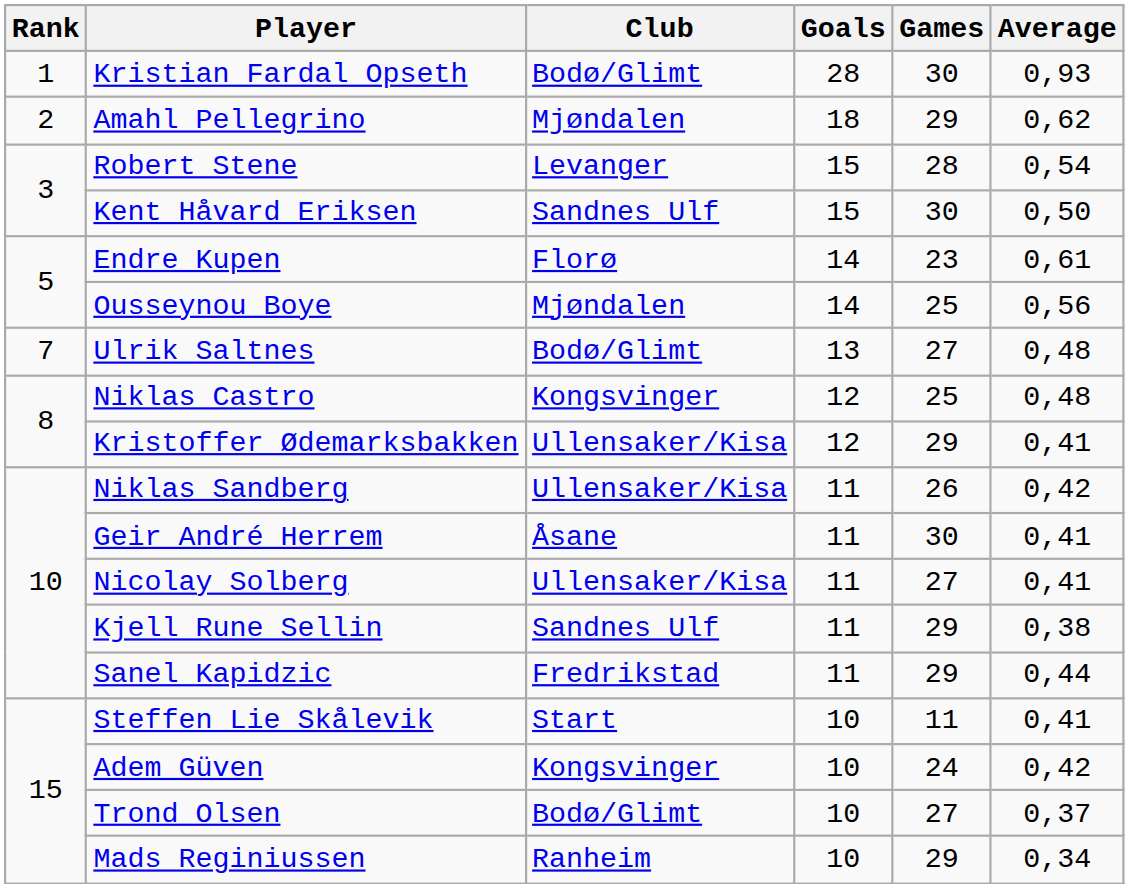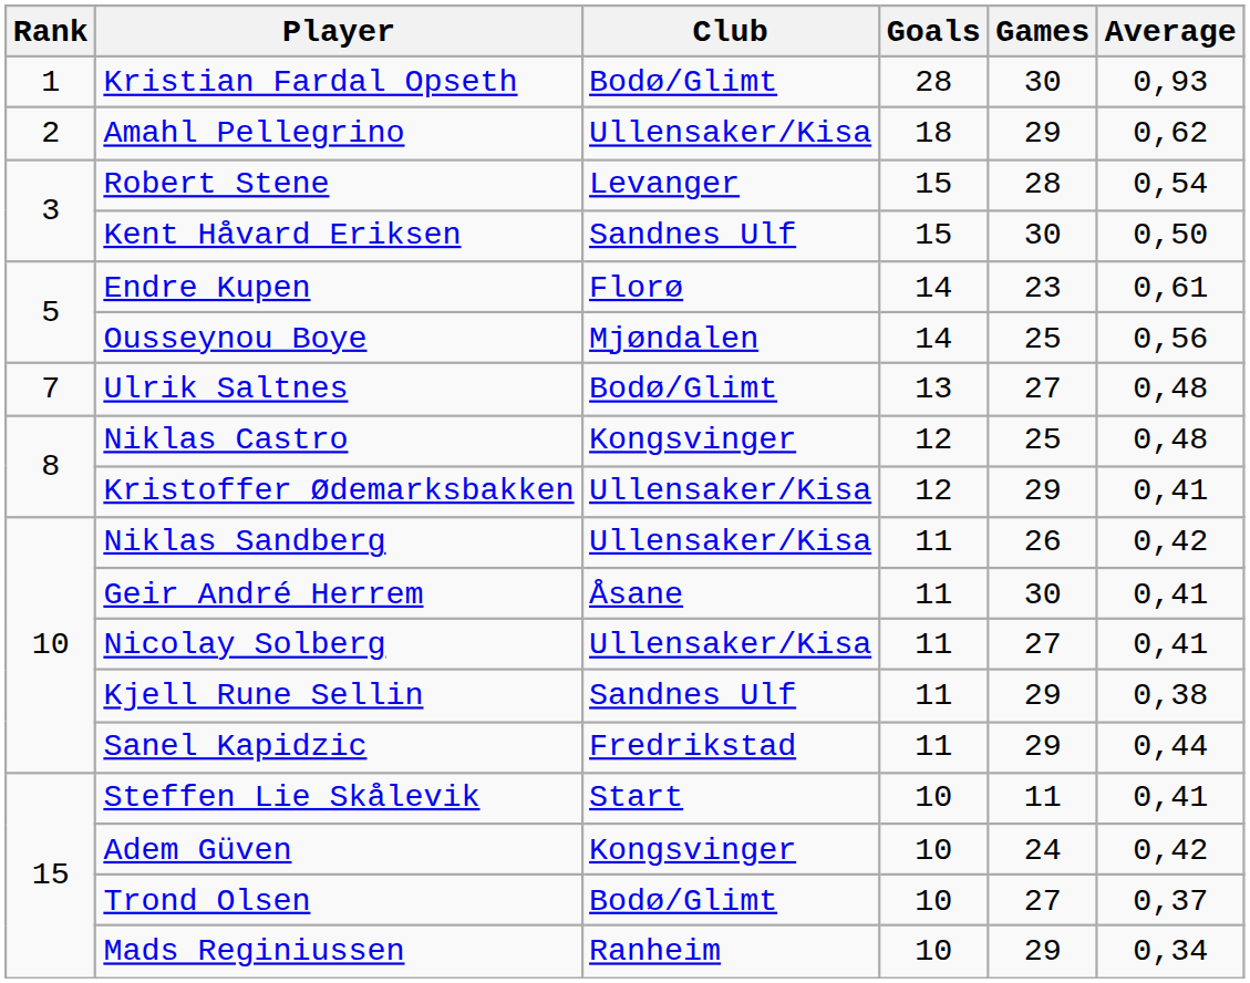 <table class="wikitable" style="text-align:center">
 <tr>
 <th>Rank</th>
 <th>Player</th>
 <th>Club</th>
 <th>Goals</th>
 <th>Games</th>
 <th>Average</th>
 </tr>
 <tr>
 <td>1</td>
 <td align="left"> <a href='#'>Kristian Fardal Opseth</a></td>
 <td align="left"><a href='#'>Bodø/Glimt</a></td>
 <td>28</td>
 <td>30</td>
 <td>0,93</td>
 </tr>
 <tr>
 <td>2</td>
 <td align="left"> <a href='#'>Amahl Pellegrino</a></td>
-<td align="left"><a href='#'>Mjøndalen</a></td>
+<td align="left"><a href='#'>Ullensaker/Kisa</a></td>
 <td>18</td>
 <td>29</td>
 <td>0,62</td>
 </tr>
 <tr>
 <td rowspan="2">3</td>
 <td align="left"> <a href='#'>Robert Stene</a></td>
 <td align="left"><a href='#'>Levanger</a></td>
 <td>15</td>
 <td>28</td>
 <td>0,54</td>
 </tr>
 <tr>
 <td align="left"> <a href='#'>Kent Håvard Eriksen</a></td>
 <td align="left"><a href='#'>Sandnes Ulf</a></td>
 <td>15</td>
 <td>30</td>
 <td>0,50</td>
 </tr>
 <tr>
 <td rowspan="2">5</td>
 <td align="left"> <a href='#'>Endre Kupen</a></td>
 <td align="left"><a href='#'>Florø</a></td>
 <td>14</td>
 <td>23</td>
 <td>0,61</td>
 </tr>
 <tr>
 <td align="left"> <a href='#'>Ousseynou Boye</a></td>
 <td align="left"><a href='#'>Mjøndalen</a></td>
 <td>14</td>
 <td>25</td>
 <td>0,56</td>
 </tr>
 <tr>
 <td>7</td>
 <td align="left"> <a href='#'>Ulrik Saltnes</a></td>
 <td align="left"><a href='#'>Bodø/Glimt</a></td>
 <td>13</td>
 <td>27</td>
 <td>0,48</td>
 </tr>
 <tr>
 <td rowspan="2">8</td>
 <td align="left"> <a href='#'>Niklas Castro</a></td>
 <td align="left"><a href='#'>Kongsvinger</a></td>
 <td>12</td>
 <td>25</td>
 <td>0,48</td>
 </tr>
 <tr>
 <td align="left"> <a href='#'>Kristoffer Ødemarksbakken</a></td>
 <td align="left"><a href='#'>Ullensaker/Kisa</a></td>
 <td>12</td>
 <td>29</td>
 <td>0,41</td>
 </tr>
 <tr>
 <td rowspan="5">10</td>
 <td align="left"> <a href='#'>Niklas Sandberg</a></td>
 <td align="left"><a href='#'>Ullensaker/Kisa</a></td>
 <td>11</td>
 <td>26</td>
 <td>0,42</td>
 </tr>
 <tr>
 <td align="left"> <a href='#'>Geir André Herrem</a></td>
 <td align="left"><a href='#'>Åsane</a></td>
 <td>11</td>
 <td>30</td>
 <td>0,41</td>
 </tr>
 <tr>
 <td align="left"> <a href='#'>Nicolay Solberg</a></td>
 <td align="left"><a href='#'>Ullensaker/Kisa</a></td>
 <td>11</td>
 <td>27</td>
 <td>0,41</td>
 </tr>
 <tr>
 <td align="left"> <a href='#'>Kjell Rune Sellin</a></td>
 <td align="left"><a href='#'>Sandnes Ulf</a></td>
 <td>11</td>
 <td>29</td>
 <td>0,38</td>
 </tr>
 <tr>
 <td align="left"> <a href='#'>Sanel Kapidzic</a></td>
 <td align="left"><a href='#'>Fredrikstad</a></td>
 <td>11</td>
 <td>29</td>
 <td>0,44</td>
 </tr>
 <tr>
 <td rowspan="4">15</td>
 <td align="left"> <a href='#'>Steffen Lie Skålevik</a></td>
 <td align="left"><a href='#'>Start</a></td>
 <td>10</td>
 <td>11</td>
 <td>0,41</td>
 </tr>
 <tr>
 <td align="left"> <a href='#'>Adem Güven</a></td>
 <td align="left"><a href='#'>Kongsvinger</a></td>
 <td>10</td>
 <td>24</td>
 <td>0,42</td>
 </tr>
 <tr>
 <td align="left"> <a href='#'>Trond Olsen</a></td>
 <td align="left"><a href='#'>Bodø/Glimt</a></td>
 <td>10</td>
 <td>27</td>
 <td>0,37</td>
 </tr>
 <tr>
 <td align="left"> <a href='#'>Mads Reginiussen</a></td>
 <td align="left"><a href='#'>Ranheim</a></td>
 <td>10</td>
 <td>29</td>
 <td>0,34</td>
 </tr>
 </table>
